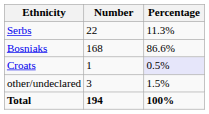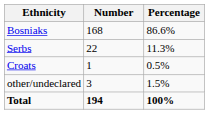 <table class="wikitable">
 <tr>
 <th width="100px">Ethnicity</th>
 <th width="80px">Number</th>
 <th width="80px">Percentage</th>
 </tr>
 <tr>
+<td><a href='#'>Bosniaks</a></td>
+<td>168</td>
+<td>86.6%</td>
+</tr>
+<tr>
 <td><a href='#'>Serbs</a></td>
 <td>22</td>
 <td>11.3%</td>
 </tr>
 <tr>
-<td><a href='#'>Bosniaks</a></td>
-<td>168</td>
-<td>86.6%</td>
-</tr>
-<tr>
 <td><a href='#'>Croats</a></td>
 <td>1</td>
-<td style="background: lavender;">0.5%</td>
+<td>0.5%</td>
 </tr>
 <tr>
 <td>other/undeclared</td>
 <td>3</td>
 <td>1.5%</td>
 </tr>
 <tr>
 <td><strong>Total</strong></td>
 <td><strong>194</strong></td>
 <td><strong>100%</strong></td>
 </tr>
 </table>
